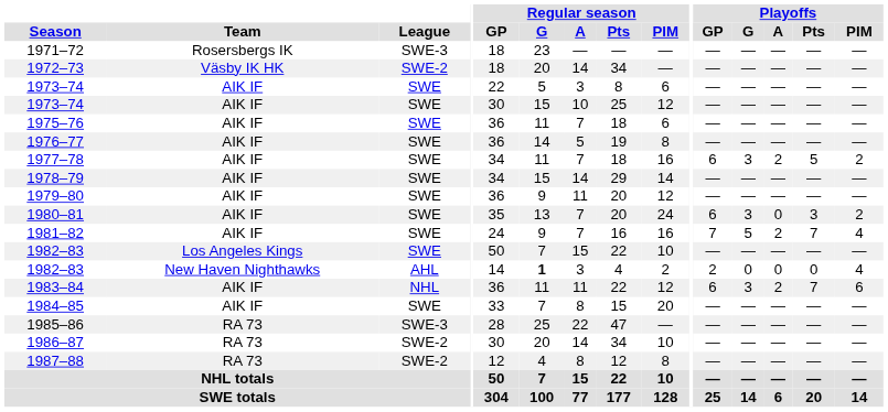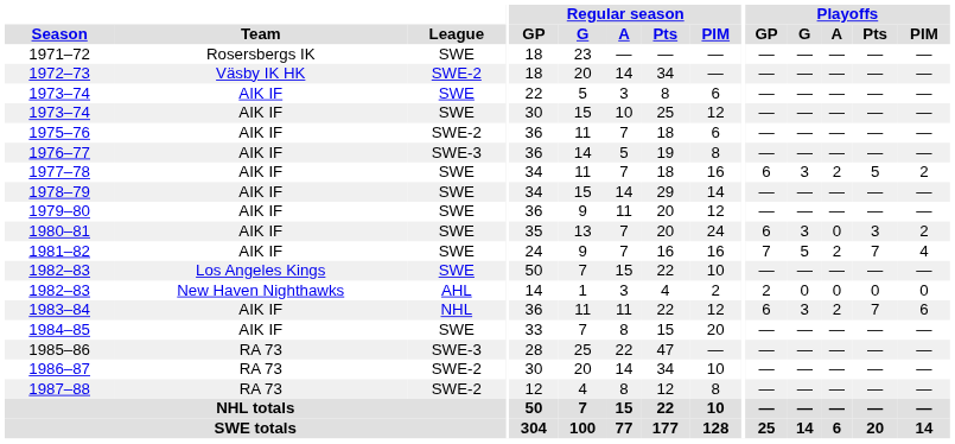 <table border="0" cellpadding="1" cellspacing="0" style="text-align:center; width:60em">
 <tr bgcolor="#e0e0e0">
 <th colspan="3" bgcolor="#ffffff"></th>
 <th rowspan="100" bgcolor="#ffffff"></th>
 <th colspan="5"><a href='#'>Regular season</a></th>
 <th rowspan="100" bgcolor="#ffffff"></th>
 <th colspan="5"><a href='#'>Playoffs</a></th>
 </tr>
 <tr bgcolor="#e0e0e0">
 <th><a href='#'>Season</a></th>
 <th>Team</th>
 <th>League</th>
 <th>GP</th>
 <th><a href='#'>G</a></th>
 <th><a href='#'>A</a></th>
 <th><a href='#'>Pts</a></th>
 <th><a href='#'>PIM</a></th>
 <th>GP</th>
 <th>G</th>
 <th>A</th>
 <th>Pts</th>
 <th>PIM</th>
 </tr>
 <tr>
 <td>1971–72</td>
 <td>Rosersbergs IK</td>
-<td>SWE-3</td>
+<td>SWE</td>
 <td>18</td>
 <td>23</td>
 <td>—</td>
 <td>—</td>
 <td>—</td>
 <td>—</td>
 <td>—</td>
 <td>—</td>
 <td>—</td>
 <td>—</td>
 </tr>
 <tr bgcolor="#f0f0f0">
 <td><a href='#'>1972–73</a></td>
 <td><a href='#'>Väsby IK HK</a></td>
 <td><a href='#'>SWE-2</a></td>
 <td>18</td>
 <td>20</td>
 <td>14</td>
 <td>34</td>
 <td>—</td>
 <td>—</td>
 <td>—</td>
 <td>—</td>
 <td>—</td>
 <td>—</td>
 </tr>
 <tr>
 <td><a href='#'>1973–74</a></td>
 <td><a href='#'>AIK IF</a></td>
 <td><a href='#'>SWE</a></td>
 <td>22</td>
 <td>5</td>
 <td>3</td>
 <td>8</td>
 <td>6</td>
 <td>—</td>
 <td>—</td>
 <td>—</td>
 <td>—</td>
 <td>—</td>
 </tr>
 <tr bgcolor="#f0f0f0">
 <td><a href='#'>1973–74</a></td>
 <td>AIK IF</td>
 <td>SWE</td>
 <td>30</td>
 <td>15</td>
 <td>10</td>
 <td>25</td>
 <td>12</td>
 <td>—</td>
 <td>—</td>
 <td>—</td>
 <td>—</td>
 <td>—</td>
 </tr>
 <tr>
 <td><a href='#'>1975–76</a></td>
 <td>AIK IF</td>
-<td><a href='#'>SWE</a></td>
+<td>SWE-2</td>
 <td>36</td>
 <td>11</td>
 <td>7</td>
 <td>18</td>
 <td>6</td>
 <td>—</td>
 <td>—</td>
 <td>—</td>
 <td>—</td>
 <td>—</td>
 </tr>
 <tr bgcolor="#f0f0f0">
 <td><a href='#'>1976–77</a></td>
 <td>AIK IF</td>
-<td>SWE</td>
+<td>SWE-3</td>
 <td>36</td>
 <td>14</td>
 <td>5</td>
 <td>19</td>
 <td>8</td>
 <td>—</td>
 <td>—</td>
 <td>—</td>
 <td>—</td>
 <td>—</td>
 </tr>
 <tr>
 <td><a href='#'>1977–78</a></td>
 <td>AIK IF</td>
 <td>SWE</td>
 <td>34</td>
 <td>11</td>
 <td>7</td>
 <td>18</td>
 <td>16</td>
 <td>6</td>
 <td>3</td>
 <td>2</td>
 <td>5</td>
 <td>2</td>
 </tr>
 <tr bgcolor="#f0f0f0">
 <td><a href='#'>1978–79</a></td>
 <td>AIK IF</td>
 <td>SWE</td>
 <td>34</td>
 <td>15</td>
 <td>14</td>
 <td>29</td>
 <td>14</td>
 <td>—</td>
 <td>—</td>
 <td>—</td>
 <td>—</td>
 <td>—</td>
 </tr>
 <tr>
 <td><a href='#'>1979–80</a></td>
 <td>AIK IF</td>
 <td>SWE</td>
 <td>36</td>
 <td>9</td>
 <td>11</td>
 <td>20</td>
 <td>12</td>
 <td>—</td>
 <td>—</td>
 <td>—</td>
 <td>—</td>
 <td>—</td>
 </tr>
 <tr bgcolor="#f0f0f0">
 <td><a href='#'>1980–81</a></td>
 <td>AIK IF</td>
 <td>SWE</td>
 <td>35</td>
 <td>13</td>
 <td>7</td>
 <td>20</td>
 <td>24</td>
 <td>6</td>
 <td>3</td>
 <td>0</td>
 <td>3</td>
 <td>2</td>
 </tr>
 <tr>
 <td><a href='#'>1981–82</a></td>
 <td>AIK IF</td>
 <td>SWE</td>
 <td>24</td>
 <td>9</td>
 <td>7</td>
 <td>16</td>
 <td>16</td>
 <td>7</td>
 <td>5</td>
 <td>2</td>
 <td>7</td>
 <td>4</td>
 </tr>
 <tr bgcolor="#f0f0f0">
 <td><a href='#'>1982–83</a></td>
 <td><a href='#'>Los Angeles Kings</a></td>
 <td><a href='#'>SWE</a></td>
 <td>50</td>
 <td>7</td>
 <td>15</td>
 <td>22</td>
 <td>10</td>
 <td>—</td>
 <td>—</td>
 <td>—</td>
 <td>—</td>
 <td>—</td>
 </tr>
 <tr>
 <td><a href='#'>1982–83</a></td>
 <td><a href='#'>New Haven Nighthawks</a></td>
 <td><a href='#'>AHL</a></td>
 <td>14</td>
-<td><strong>1</strong></td>
+<td>1</td>
 <td>3</td>
 <td>4</td>
 <td>2</td>
 <td>2</td>
 <td>0</td>
 <td>0</td>
 <td>0</td>
-<td>4</td>
+<td>0</td>
 </tr>
 <tr bgcolor="#f0f0f0">
 <td><a href='#'>1983–84</a></td>
 <td>AIK IF</td>
 <td><a href='#'>NHL</a></td>
 <td>36</td>
 <td>11</td>
 <td>11</td>
 <td>22</td>
 <td>12</td>
 <td>6</td>
 <td>3</td>
 <td>2</td>
 <td>7</td>
 <td>6</td>
 </tr>
 <tr>
 <td><a href='#'>1984–85</a></td>
 <td>AIK IF</td>
 <td>SWE</td>
 <td>33</td>
 <td>7</td>
 <td>8</td>
 <td>15</td>
 <td>20</td>
 <td>—</td>
 <td>—</td>
 <td>—</td>
 <td>—</td>
 <td>—</td>
 </tr>
 <tr bgcolor="#f0f0f0">
 <td>1985–86</td>
 <td>RA 73</td>
 <td>SWE-3</td>
 <td>28</td>
 <td>25</td>
 <td>22</td>
 <td>47</td>
 <td>—</td>
 <td>—</td>
 <td>—</td>
 <td>—</td>
 <td>—</td>
 <td>—</td>
 </tr>
 <tr>
 <td><a href='#'>1986–87</a></td>
 <td>RA 73</td>
 <td>SWE-2</td>
 <td>30</td>
 <td>20</td>
 <td>14</td>
 <td>34</td>
 <td>10</td>
 <td>—</td>
 <td>—</td>
 <td>—</td>
 <td>—</td>
 <td>—</td>
 </tr>
 <tr bgcolor="#f0f0f0">
 <td><a href='#'>1987–88</a></td>
 <td>RA 73</td>
 <td>SWE-2</td>
 <td>12</td>
 <td>4</td>
 <td>8</td>
 <td>12</td>
 <td>8</td>
 <td>—</td>
 <td>—</td>
 <td>—</td>
 <td>—</td>
 <td>—</td>
 </tr>
 <tr bgcolor="#e0e0e0">
 <th colspan="3">NHL totals</th>
 <th>50</th>
 <th>7</th>
 <th>15</th>
 <th>22</th>
 <th>10</th>
 <th>—</th>
 <th>—</th>
 <th>—</th>
 <th>—</th>
 <th>—</th>
 </tr>
 <tr bgcolor="#e0e0e0">
 <th colspan="3">SWE totals</th>
 <th>304</th>
 <th>100</th>
 <th>77</th>
 <th>177</th>
 <th>128</th>
 <th>25</th>
 <th>14</th>
 <th>6</th>
 <th>20</th>
 <th>14</th>
 </tr>
 </table>
